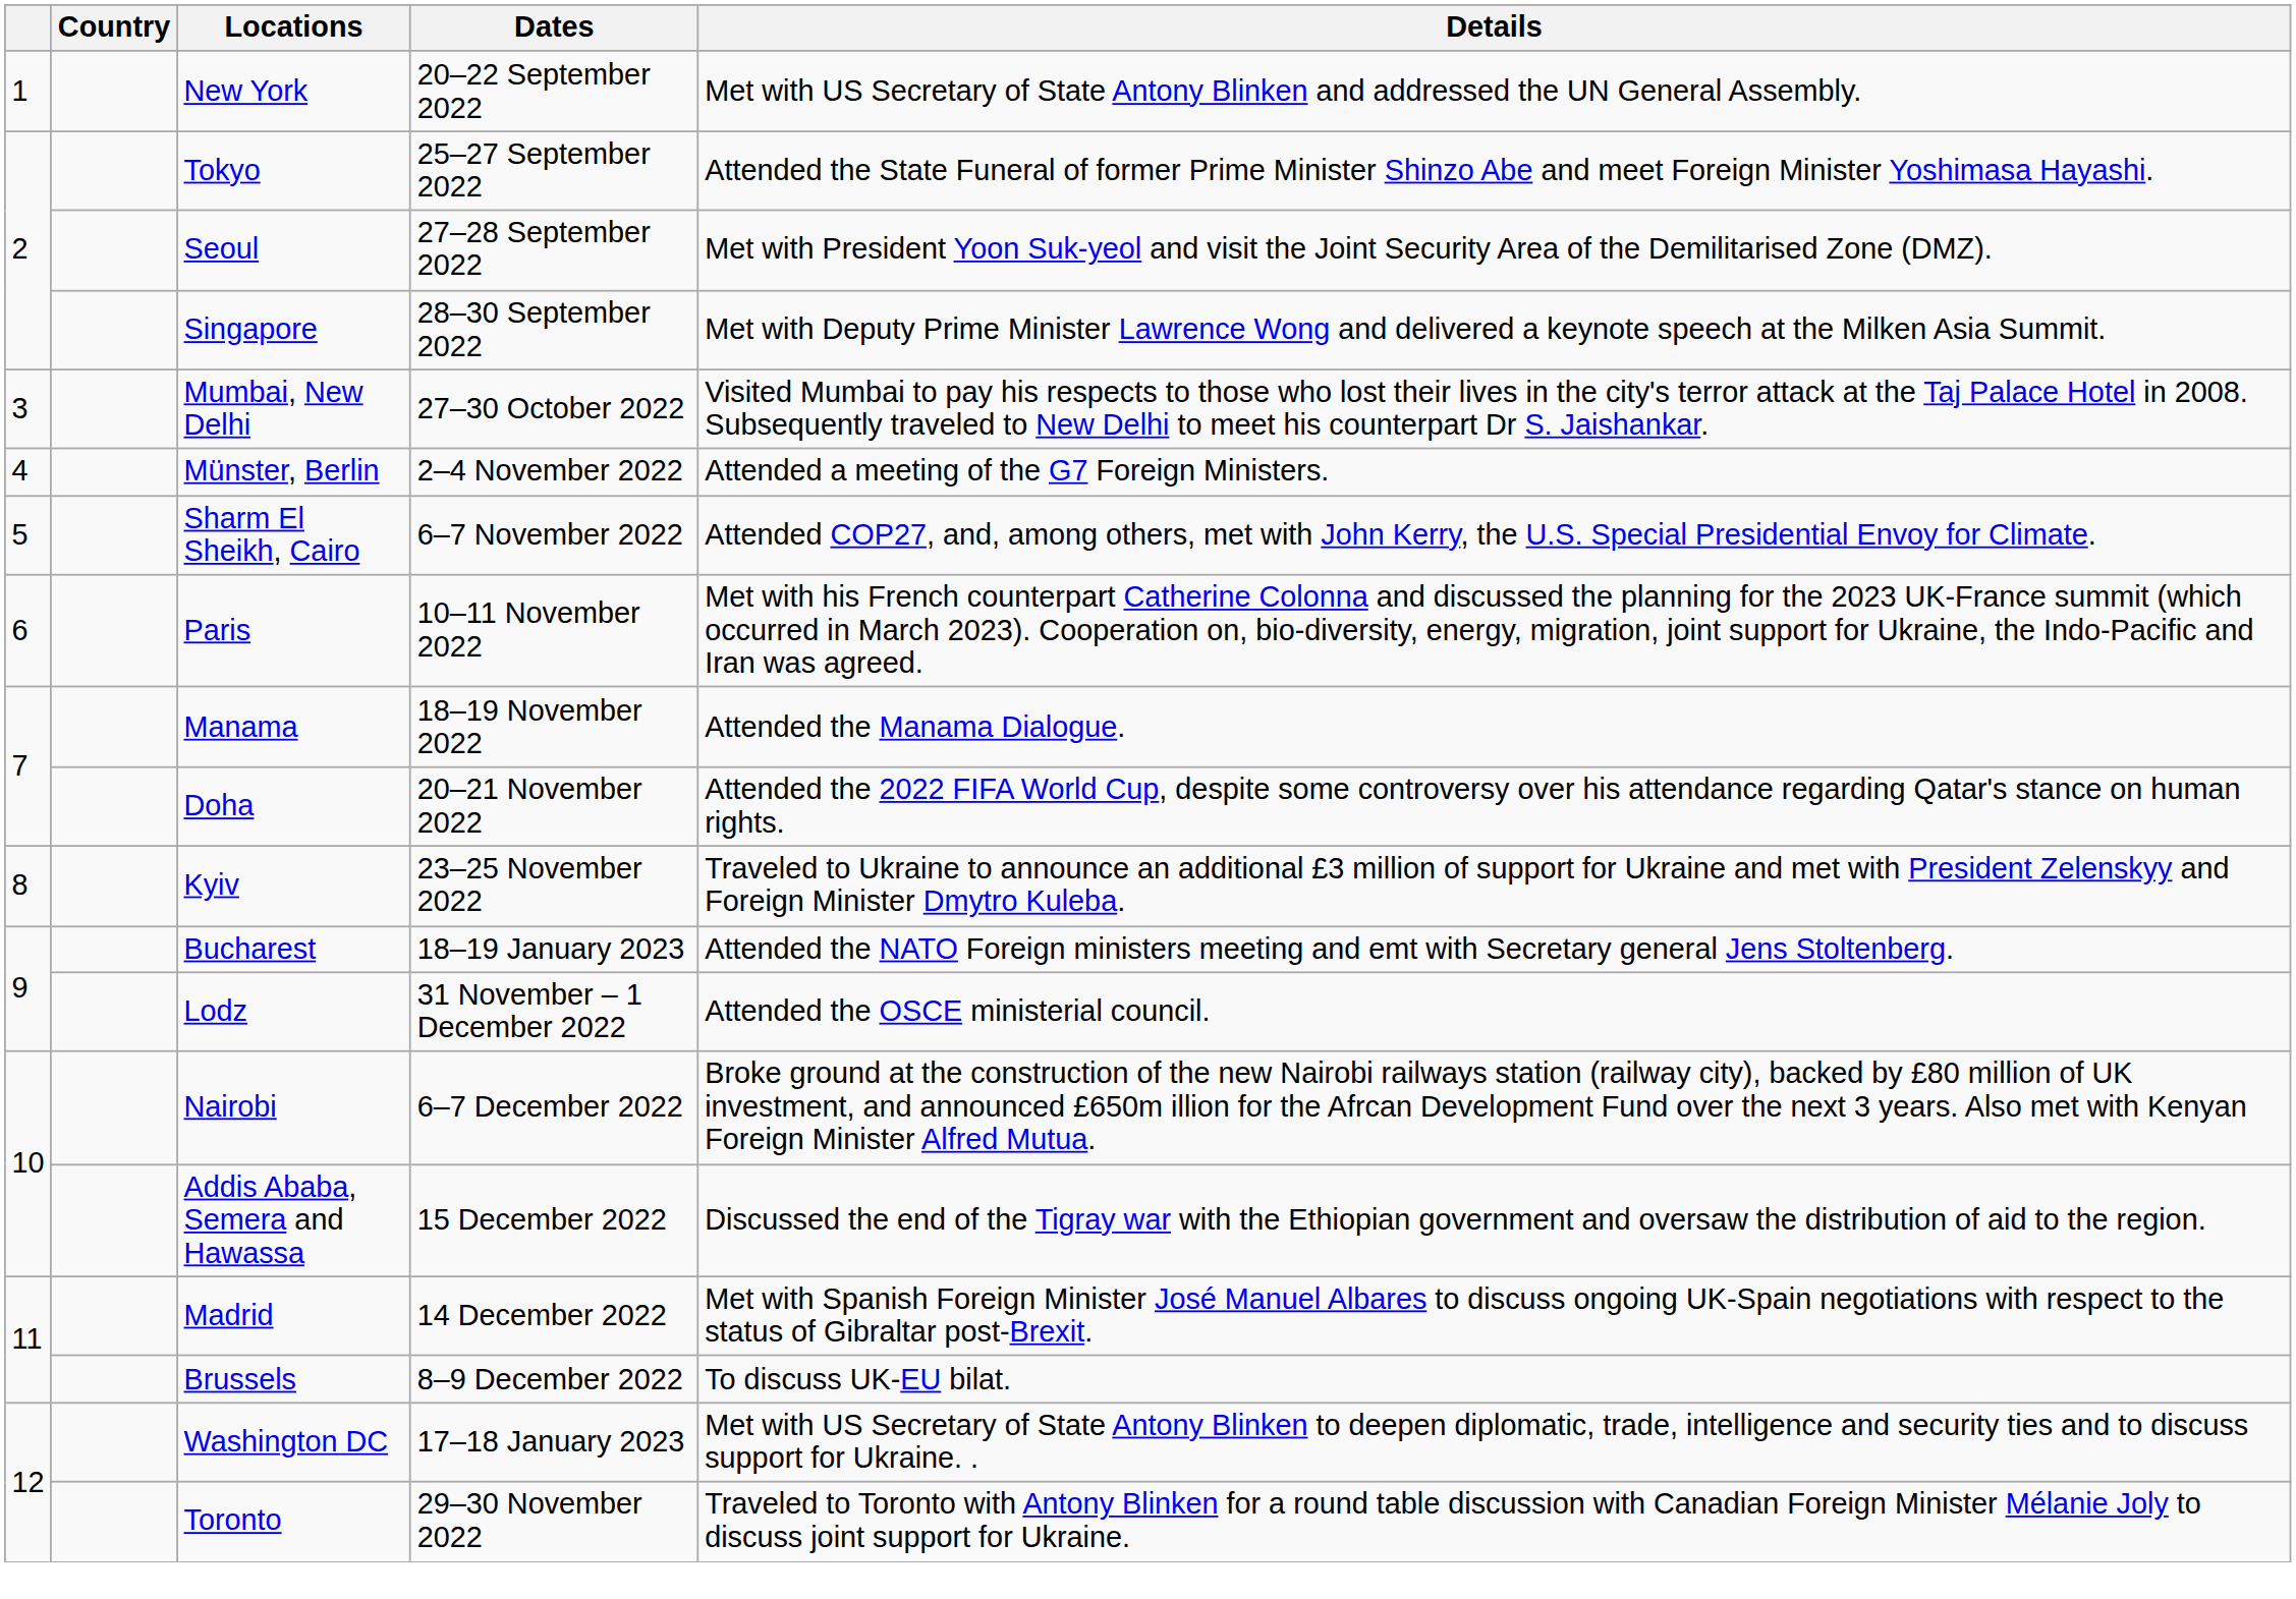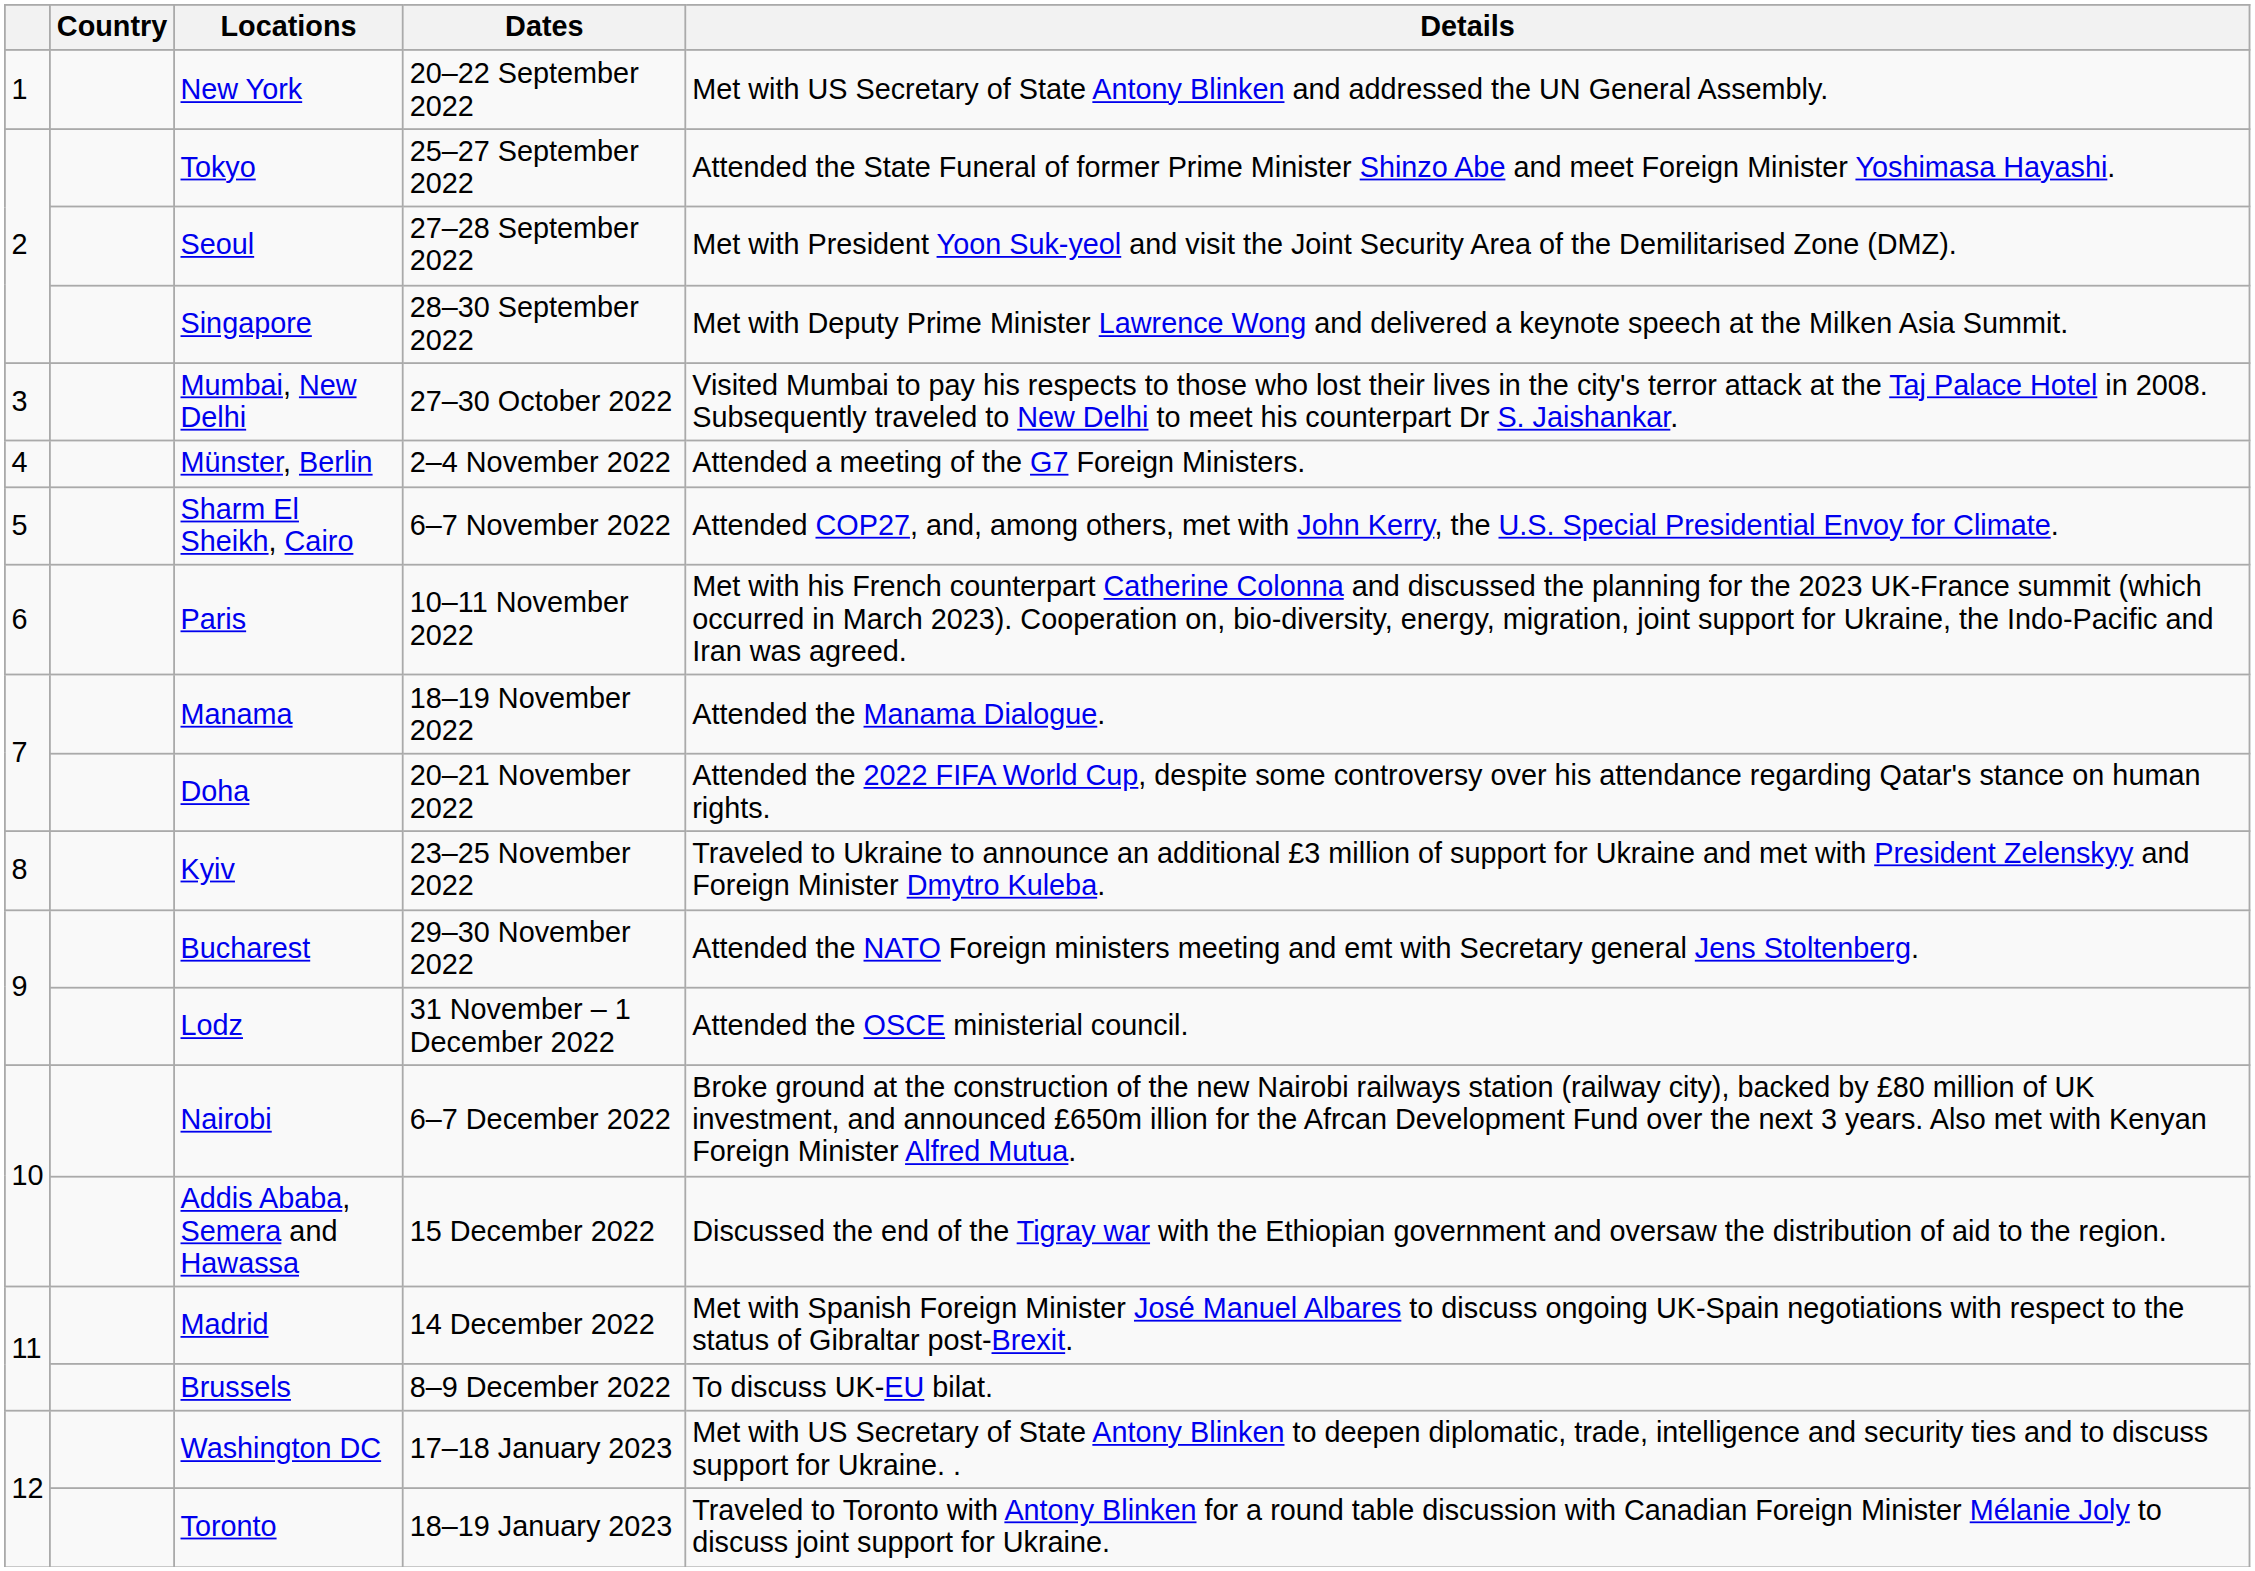 <table class="wikitable sortable">
 <tr>
 <th></th>
 <th>Country</th>
 <th>Locations</th>
 <th>Dates</th>
 <th>Details</th>
 </tr>
 <tr>
 <td rowspan="1">1</td>
 <td></td>
 <td><a href='#'>New York</a></td>
 <td>20–22 September 2022</td>
 <td>Met with US Secretary of State <a href='#'>Antony Blinken</a> and addressed the UN General Assembly.</td>
 </tr>
 <tr>
 <td rowspan="3">2</td>
 <td></td>
 <td><a href='#'>Tokyo</a></td>
 <td>25–27 September 2022</td>
 <td>Attended the State Funeral of former Prime Minister <a href='#'>Shinzo Abe</a> and meet Foreign Minister <a href='#'>Yoshimasa Hayashi</a>.</td>
 </tr>
 <tr>
 <td></td>
 <td><a href='#'>Seoul</a></td>
 <td>27–28 September 2022</td>
 <td>Met with President <a href='#'>Yoon Suk-yeol</a> and visit the Joint Security Area of the Demilitarised Zone (DMZ).</td>
 </tr>
 <tr>
 <td></td>
 <td><a href='#'>Singapore</a></td>
 <td>28–30 September 2022</td>
 <td>Met with Deputy Prime Minister <a href='#'>Lawrence Wong</a> and delivered a keynote speech at the Milken Asia Summit.</td>
 </tr>
 <tr>
 <td rowspan="1">3</td>
 <td></td>
 <td><a href='#'>Mumbai</a>, <a href='#'>New Delhi</a></td>
 <td>27–30 October 2022</td>
 <td>Visited Mumbai to pay his respects to those who lost their lives in the city's terror attack at the <a href='#'>Taj Palace Hotel</a> in 2008. Subsequently traveled to <a href='#'>New Delhi</a> to meet his counterpart Dr <a href='#'>S. Jaishankar</a>.</td>
 </tr>
 <tr>
 <td rowspan="1">4</td>
 <td></td>
 <td><a href='#'>Münster</a>, <a href='#'>Berlin</a></td>
 <td>2–4 November 2022</td>
 <td>Attended a meeting of the <a href='#'>G7</a> Foreign Ministers.</td>
 </tr>
 <tr>
 <td rowspan="1">5</td>
 <td></td>
 <td><a href='#'>Sharm El Sheikh</a>, <a href='#'>Cairo</a></td>
 <td>6–7 November 2022</td>
 <td>Attended <a href='#'>COP27</a>, and, among others, met with <a href='#'>John Kerry</a>, the <a href='#'>U.S. Special Presidential Envoy for Climate</a>.</td>
 </tr>
 <tr>
 <td rowspan="1">6</td>
 <td></td>
 <td><a href='#'>Paris</a></td>
 <td>10–11 November 2022</td>
 <td>Met with his French counterpart <a href='#'>Catherine Colonna</a> and discussed the planning for the 2023 UK-France summit (which occurred in March 2023). Cooperation on, bio-diversity, energy, migration, joint support for Ukraine, the Indo-Pacific and Iran was agreed.</td>
 </tr>
 <tr>
 <td rowspan="2">7</td>
 <td></td>
 <td><a href='#'>Manama</a></td>
 <td>18–19 November 2022</td>
 <td>Attended the <a href='#'>Manama Dialogue</a>.</td>
 </tr>
 <tr>
 <td></td>
 <td><a href='#'>Doha</a></td>
 <td>20–21 November 2022</td>
 <td>Attended the <a href='#'>2022 FIFA World Cup</a>, despite some controversy over his attendance regarding Qatar's stance on human rights.</td>
 </tr>
 <tr>
 <td rowspan="1">8</td>
 <td></td>
 <td><a href='#'>Kyiv</a></td>
 <td>23–25 November 2022</td>
 <td>Traveled to Ukraine to announce an additional £3 million of support for Ukraine and met with <a href='#'>President Zelenskyy</a> and Foreign Minister <a href='#'>Dmytro Kuleba</a>.</td>
 </tr>
 <tr>
 <td rowspan="2">9</td>
 <td></td>
 <td><a href='#'>Bucharest</a></td>
-<td>18–19 January 2023</td>
+<td>29–30 November 2022</td>
 <td>Attended the <a href='#'>NATO</a> Foreign ministers meeting and emt with Secretary general <a href='#'>Jens Stoltenberg</a>.</td>
 </tr>
 <tr>
 <td></td>
 <td><a href='#'>Lodz</a></td>
 <td>31 November – 1 December 2022</td>
 <td>Attended the <a href='#'>OSCE</a> ministerial council.</td>
 </tr>
 <tr>
 <td rowspan="2">10</td>
 <td></td>
 <td><a href='#'>Nairobi</a></td>
 <td>6–7 December 2022</td>
 <td>Broke ground at the construction of the new Nairobi railways station (railway city), backed by £80 million of UK investment, and announced £650m illion for the Afrcan Development Fund over the next 3 years. Also met with Kenyan Foreign Minister <a href='#'>Alfred Mutua</a>.</td>
 </tr>
 <tr>
 <td></td>
 <td><a href='#'>Addis Ababa</a>,<br> <a href='#'>Semera</a> and <a href='#'>Hawassa</a></td>
 <td>15 December 2022</td>
 <td>Discussed the end of the <a href='#'>Tigray war</a> with the Ethiopian government and oversaw the distribution of aid to the region.</td>
 </tr>
 <tr>
 <td rowspan="2">11</td>
 <td></td>
 <td><a href='#'>Madrid</a></td>
 <td>14 December 2022</td>
 <td>Met with Spanish Foreign Minister <a href='#'>José Manuel Albares</a> to discuss ongoing UK-Spain negotiations with respect to the status of Gibraltar post-<a href='#'>Brexit</a>.</td>
 </tr>
 <tr>
 <td></td>
 <td><a href='#'>Brussels</a></td>
 <td>8–9 December 2022</td>
 <td>To discuss UK-<a href='#'>EU</a> bilat.</td>
 </tr>
 <tr>
 <td rowspan="2">12</td>
 <td></td>
 <td><a href='#'>Washington DC</a></td>
 <td>17–18 January 2023</td>
 <td>Met with US Secretary of State <a href='#'>Antony Blinken</a> to deepen diplomatic, trade, intelligence and security ties and to discuss support for Ukraine. .</td>
 </tr>
 <tr>
 <td></td>
 <td><a href='#'>Toronto</a></td>
-<td>29–30 November 2022</td>
+<td>18–19 January 2023</td>
 <td>Traveled to Toronto with <a href='#'>Antony Blinken</a> for a round table discussion with Canadian Foreign Minister <a href='#'>Mélanie Joly</a> to discuss joint support for Ukraine.</td>
 </tr>
 </table>
